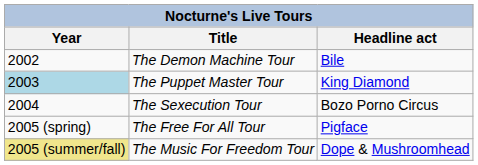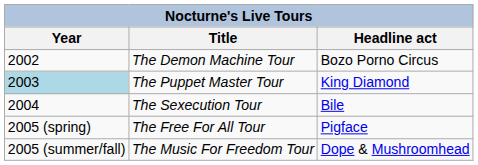 <table class="wikitable" style="font-size: 90%;">
 <tr>
 <th colspan="4" style="background: LightSteelBlue;">Nocturne's Live Tours</th>
 </tr>
 <tr>
 <th>Year</th>
 <th>Title</th>
 <th>Headline act</th>
 </tr>
 <tr>
 <td>2002</td>
 <td><em>The Demon Machine Tour</em></td>
-<td><a href='#'>Bile</a></td>
+<td>Bozo Porno Circus</td>
 </tr>
 <tr>
 <td style="background: lightblue;">2003</td>
 <td><em>The Puppet Master Tour</em></td>
 <td><a href='#'>King Diamond</a></td>
 </tr>
 <tr>
 <td>2004</td>
 <td><em>The Sexecution Tour</em></td>
-<td>Bozo Porno Circus</td>
+<td><a href='#'>Bile</a></td>
 </tr>
 <tr>
 <td>2005 (spring)</td>
 <td><em>The Free For All Tour</em></td>
 <td><a href='#'>Pigface</a></td>
 </tr>
 <tr>
-<td style="background: khaki;">2005 (summer/fall)</td>
+<td>2005 (summer/fall)</td>
 <td><em>The Music For Freedom Tour</em></td>
 <td><a href='#'>Dope</a> & <a href='#'>Mushroomhead</a></td>
 </tr>
 </table>
